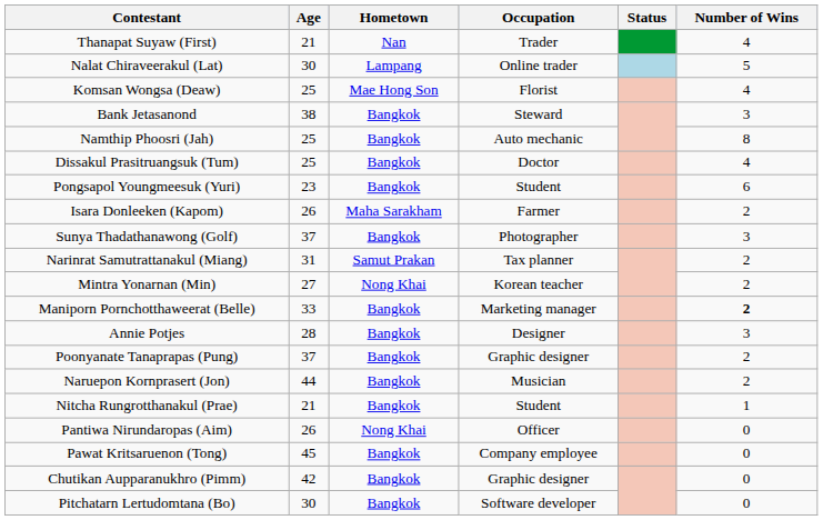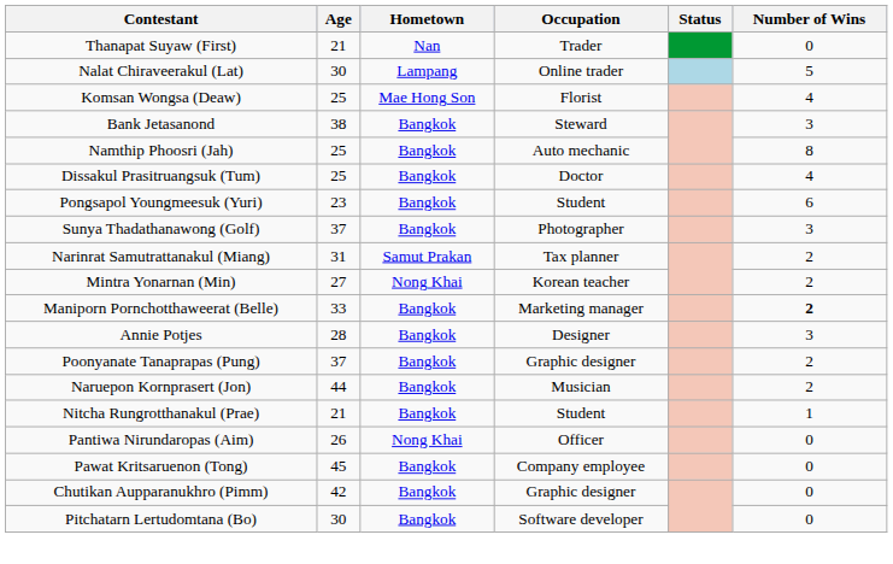 <table class="wikitable sortable" style="text-align:center; font-size:90%; width:90%;">
 <tr style="background:#C1D8FF;">
 <th>Contestant</th>
 <th>Age</th>
 <th>Hometown</th>
 <th>Occupation</th>
 <th>Status</th>
 <th>Number of Wins</th>
 </tr>
 <tr>
 <td>Thanapat Suyaw (First)</td>
 <td>21</td>
 <td><a href='#'>Nan</a></td>
 <td>Trader</td>
 <td bgcolor=009933><span>  </span></td>
-<td>4</td>
+<td>0</td>
 </tr>
 <tr>
 <td>Nalat Chiraveerakul (Lat)</td>
 <td>30</td>
 <td><a href='#'>Lampang</a></td>
 <td>Online trader</td>
 <td bgcolor=lightblue></td>
 <td>5</td>
 </tr>
 <tr>
 <td>Komsan Wongsa (Deaw)</td>
 <td>25</td>
 <td><a href='#'>Mae Hong Son</a></td>
 <td>Florist</td>
 <td bgcolor=F4C7B8></td>
 <td>4</td>
 </tr>
 <tr>
 <td>Bank Jetasanond</td>
 <td>38</td>
 <td><a href='#'>Bangkok</a></td>
 <td>Steward</td>
 <td rowspan="2" bgcolor=F4C7B8></td>
 <td>3</td>
 </tr>
 <tr>
 <td>Namthip Phoosri (Jah)</td>
 <td>25</td>
 <td><a href='#'>Bangkok</a></td>
 <td>Auto mechanic</td>
 <td>8</td>
 </tr>
 <tr>
 <td>Dissakul Prasitruangsuk (Tum)</td>
 <td>25</td>
 <td><a href='#'>Bangkok</a></td>
 <td>Doctor</td>
 <td bgcolor=F4C7B8></td>
 <td>4</td>
 </tr>
 <tr>
 <td>Pongsapol Youngmeesuk (Yuri)</td>
 <td>23</td>
 <td><a href='#'>Bangkok</a></td>
 <td>Student</td>
 <td bgcolor=F4C7B8></td>
 <td>6</td>
-</tr>
-<tr>
-<td>Isara Donleeken (Kapom)</td>
-<td>26</td>
-<td><a href='#'>Maha Sarakham</a></td>
-<td>Farmer</td>
-<td bgcolor=F4C7B8></td>
-<td>2</td>
 </tr>
 <tr>
 <td>Sunya Thadathanawong (Golf)</td>
 <td>37</td>
 <td><a href='#'>Bangkok</a></td>
 <td>Photographer</td>
 <td bgcolor=F4C7B8></td>
 <td>3</td>
 </tr>
 <tr>
 <td>Narinrat Samutrattanakul (Miang)</td>
 <td>31</td>
 <td><a href='#'>Samut Prakan</a></td>
 <td>Tax planner</td>
 <td rowspan="2" bgcolor=F4C7B8></td>
 <td>2</td>
 </tr>
 <tr>
 <td>Mintra Yonarnan (Min)</td>
 <td>27</td>
 <td><a href='#'>Nong Khai</a></td>
 <td>Korean teacher</td>
 <td>2</td>
 </tr>
 <tr>
 <td>Maniporn Pornchotthaweerat (Belle)</td>
 <td>33</td>
 <td><a href='#'>Bangkok</a></td>
 <td>Marketing manager</td>
 <td bgcolor=F4C7B8></td>
 <td><strong>2</strong></td>
 </tr>
 <tr>
 <td>Annie Potjes</td>
 <td>28</td>
 <td><a href='#'>Bangkok</a></td>
 <td>Designer</td>
 <td bgcolor=F4C7B8></td>
 <td>3</td>
 </tr>
 <tr>
 <td>Poonyanate Tanaprapas (Pung)</td>
 <td>37</td>
 <td><a href='#'>Bangkok</a></td>
 <td>Graphic designer</td>
 <td bgcolor=F4C7B8></td>
 <td>2</td>
 </tr>
 <tr>
 <td>Naruepon Kornprasert (Jon)</td>
 <td>44</td>
 <td><a href='#'>Bangkok</a></td>
 <td>Musician</td>
 <td bgcolor=F4C7B8></td>
 <td>2</td>
 </tr>
 <tr>
 <td>Nitcha Rungrotthanakul (Prae)</td>
 <td>21</td>
 <td><a href='#'>Bangkok</a></td>
 <td>Student</td>
 <td bgcolor=F4C7B8></td>
 <td>1</td>
 </tr>
 <tr>
 <td>Pantiwa Nirundaropas (Aim)</td>
 <td>26</td>
 <td><a href='#'>Nong Khai</a></td>
 <td>Officer</td>
 <td bgcolor=F4C7B8></td>
 <td>0</td>
 </tr>
 <tr>
 <td>Pawat Kritsaruenon (Tong)</td>
 <td>45</td>
 <td><a href='#'>Bangkok</a></td>
 <td>Company employee</td>
 <td bgcolor=F4C7B8></td>
 <td>0</td>
 </tr>
 <tr>
 <td>Chutikan Aupparanukhro (Pimm)</td>
 <td>42</td>
 <td><a href='#'>Bangkok</a></td>
 <td>Graphic designer</td>
 <td rowspan="2" bgcolor=F4C7B8></td>
 <td>0</td>
 </tr>
 <tr>
 <td>Pitchatarn Lertudomtana (Bo)</td>
 <td>30</td>
 <td><a href='#'>Bangkok</a></td>
 <td>Software developer</td>
 <td>0</td>
 </tr>
 </table>
